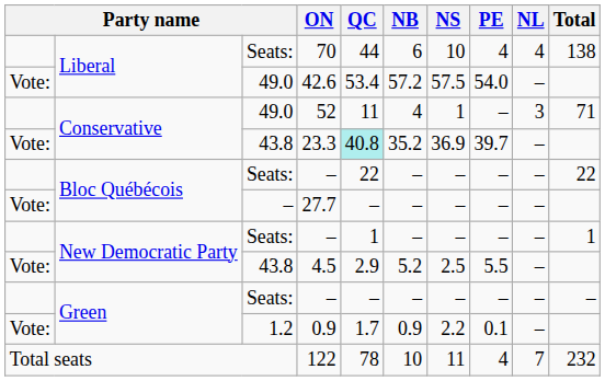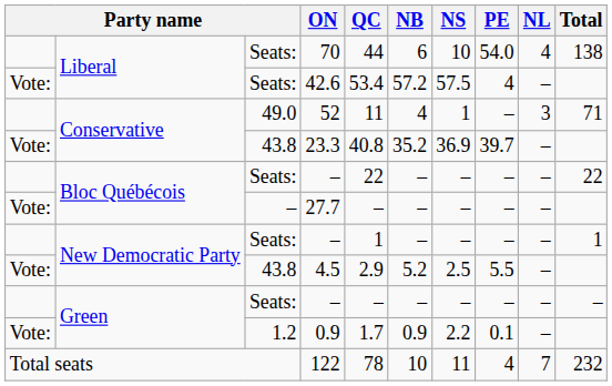 <table class="wikitable" style="text-align:right;">
 <tr>
 <th colspan="3">Party name</th>
 <th><a href='#'>ON</a></th>
 <th><a href='#'>QC</a></th>
 <th><a href='#'>NB</a></th>
 <th><a href='#'>NS</a></th>
 <th><a href='#'>PE</a></th>
 <th><a href='#'>NL</a></th>
 <th>Total</th>
 </tr>
 <tr>
 <td>    </td>
 <td style="text-align:left;" rowspan="2"><a href='#'>Liberal</a></td>
 <td style="text-align:left;">Seats:</td>
 <td>70</td>
 <td>44</td>
 <td>6</td>
 <td>10</td>
-<td>4</td>
+<td>54.0</td>
 <td>4</td>
 <td>138</td>
 </tr>
 <tr>
 <td style="text-align:left;">Vote:</td>
-<td>49.0</td>
+<td style="text-align:left;">Seats:</td>
 <td>42.6</td>
 <td>53.4</td>
 <td>57.2</td>
 <td>57.5</td>
-<td>54.0</td>
+<td>4</td>
 <td>–</td>
 </tr>
 <tr>
 <td>    </td>
 <td style="text-align:left;" rowspan="2"><a href='#'>Conservative</a></td>
 <td>49.0</td>
 <td>52</td>
 <td>11</td>
 <td>4</td>
 <td>1</td>
 <td>–</td>
 <td>3</td>
 <td>71</td>
 </tr>
 <tr>
 <td style="text-align:left;">Vote:</td>
 <td>43.8</td>
 <td>23.3</td>
-<td style="background: paleturquoise;">40.8</td>
+<td>40.8</td>
 <td>35.2</td>
 <td>36.9</td>
 <td>39.7</td>
 <td>–</td>
 </tr>
 <tr>
 <td>    </td>
 <td style="text-align:left;" rowspan="2"><a href='#'>Bloc Québécois</a></td>
 <td style="text-align:left;">Seats:</td>
 <td>–</td>
 <td>22</td>
 <td>–</td>
 <td>–</td>
 <td>–</td>
 <td>–</td>
 <td>22</td>
 </tr>
 <tr>
 <td style="text-align:left;">Vote:</td>
 <td>–</td>
 <td>27.7</td>
 <td>–</td>
 <td>–</td>
 <td>–</td>
 <td>–</td>
 <td>–</td>
 </tr>
 <tr>
 <td>    </td>
 <td style="text-align:left;" rowspan="2"><a href='#'>New Democratic Party</a></td>
 <td style="text-align:left;">Seats:</td>
 <td>–</td>
 <td>1</td>
 <td>–</td>
 <td>–</td>
 <td>–</td>
 <td>–</td>
 <td>1</td>
 </tr>
 <tr>
 <td style="text-align:left;">Vote:</td>
 <td>43.8</td>
 <td>4.5</td>
 <td>2.9</td>
 <td>5.2</td>
 <td>2.5</td>
 <td>5.5</td>
 <td>–</td>
 </tr>
 <tr>
 <td>    </td>
 <td style="text-align:left;" rowspan="2"><a href='#'>Green</a></td>
 <td style="text-align:left;">Seats:</td>
 <td>–</td>
 <td>–</td>
 <td>–</td>
 <td>–</td>
 <td>–</td>
 <td>–</td>
 <td>–</td>
 </tr>
 <tr>
 <td style="text-align:left;">Vote:</td>
 <td>1.2</td>
 <td>0.9</td>
 <td>1.7</td>
 <td>0.9</td>
 <td>2.2</td>
 <td>0.1</td>
 <td>–</td>
 </tr>
 <tr>
 <td style="text-align:left;" colspan="3">Total seats</td>
 <td>122</td>
 <td>78</td>
 <td>10</td>
 <td>11</td>
 <td>4</td>
 <td>7</td>
 <td>232</td>
 </tr>
 </table>
